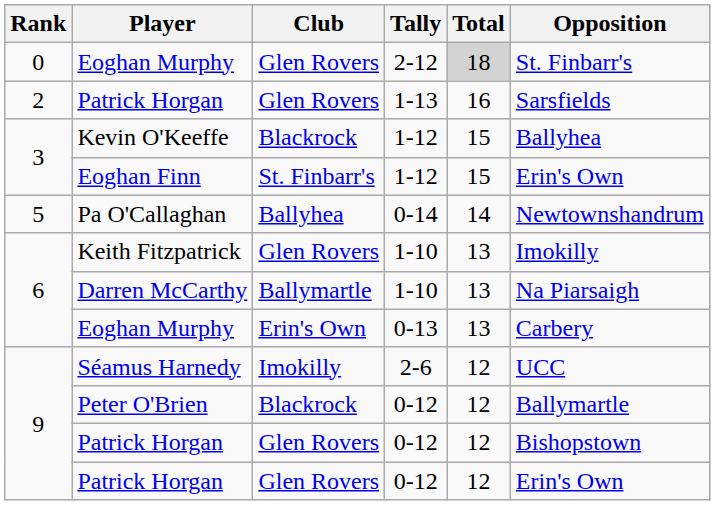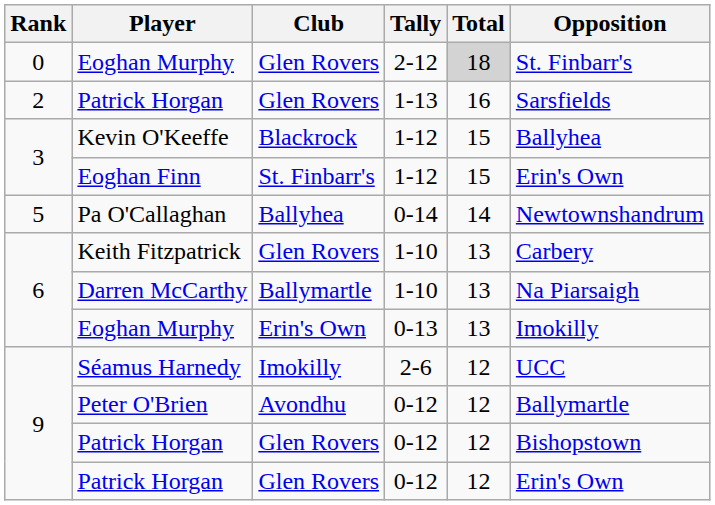 <table class="wikitable">
 <tr>
 <th>Rank</th>
 <th>Player</th>
 <th>Club</th>
 <th>Tally</th>
 <th>Total</th>
 <th>Opposition</th>
 </tr>
 <tr>
 <td rowspan="1" style="text-align:center;">0</td>
 <td><a href='#'>Eoghan Murphy</a></td>
 <td><a href='#'>Glen Rovers</a></td>
 <td align=center>2-12</td>
 <td align=center style="background: lightgrey;">18</td>
 <td><a href='#'>St. Finbarr's</a></td>
 </tr>
 <tr>
 <td rowspan="1" style="text-align:center;">2</td>
 <td><a href='#'>Patrick Horgan</a></td>
 <td><a href='#'>Glen Rovers</a></td>
 <td align=center>1-13</td>
 <td align=center>16</td>
 <td><a href='#'>Sarsfields</a></td>
 </tr>
 <tr>
 <td rowspan="2" style="text-align:center;">3</td>
 <td>Kevin O'Keeffe</td>
 <td><a href='#'>Blackrock</a></td>
 <td align=center>1-12</td>
 <td align=center>15</td>
 <td><a href='#'>Ballyhea</a></td>
 </tr>
 <tr>
 <td><a href='#'>Eoghan Finn</a></td>
 <td><a href='#'>St. Finbarr's</a></td>
 <td align=center>1-12</td>
 <td align=center>15</td>
 <td><a href='#'>Erin's Own</a></td>
 </tr>
 <tr>
 <td rowspan="1" style="text-align:center;">5</td>
 <td>Pa O'Callaghan</td>
 <td><a href='#'>Ballyhea</a></td>
 <td align=center>0-14</td>
 <td align=center>14</td>
 <td><a href='#'>Newtownshandrum</a></td>
 </tr>
 <tr>
 <td rowspan="3" style="text-align:center;">6</td>
 <td>Keith Fitzpatrick</td>
 <td><a href='#'>Glen Rovers</a></td>
 <td align=center>1-10</td>
 <td align=center>13</td>
-<td><a href='#'>Imokilly</a></td>
+<td><a href='#'>Carbery</a></td>
 </tr>
 <tr>
 <td><a href='#'>Darren McCarthy</a></td>
 <td><a href='#'>Ballymartle</a></td>
 <td align=center>1-10</td>
 <td align=center>13</td>
 <td><a href='#'>Na Piarsaigh</a></td>
 </tr>
 <tr>
 <td><a href='#'>Eoghan Murphy</a></td>
 <td><a href='#'>Erin's Own</a></td>
 <td align=center>0-13</td>
 <td align=center>13</td>
-<td><a href='#'>Carbery</a></td>
+<td><a href='#'>Imokilly</a></td>
 </tr>
 <tr>
 <td rowspan="4" style="text-align:center;">9</td>
 <td><a href='#'>Séamus Harnedy</a></td>
 <td><a href='#'>Imokilly</a></td>
 <td align=center>2-6</td>
 <td align=center>12</td>
 <td><a href='#'>UCC</a></td>
 </tr>
 <tr>
 <td><a href='#'>Peter O'Brien</a></td>
-<td><a href='#'>Blackrock</a></td>
+<td><a href='#'>Avondhu</a></td>
 <td align=center>0-12</td>
 <td align=center>12</td>
 <td><a href='#'>Ballymartle</a></td>
 </tr>
 <tr>
 <td><a href='#'>Patrick Horgan</a></td>
 <td><a href='#'>Glen Rovers</a></td>
 <td align=center>0-12</td>
 <td align=center>12</td>
 <td><a href='#'>Bishopstown</a></td>
 </tr>
 <tr>
 <td><a href='#'>Patrick Horgan</a></td>
 <td><a href='#'>Glen Rovers</a></td>
 <td align=center>0-12</td>
 <td align=center>12</td>
 <td><a href='#'>Erin's Own</a></td>
 </tr>
 </table>
